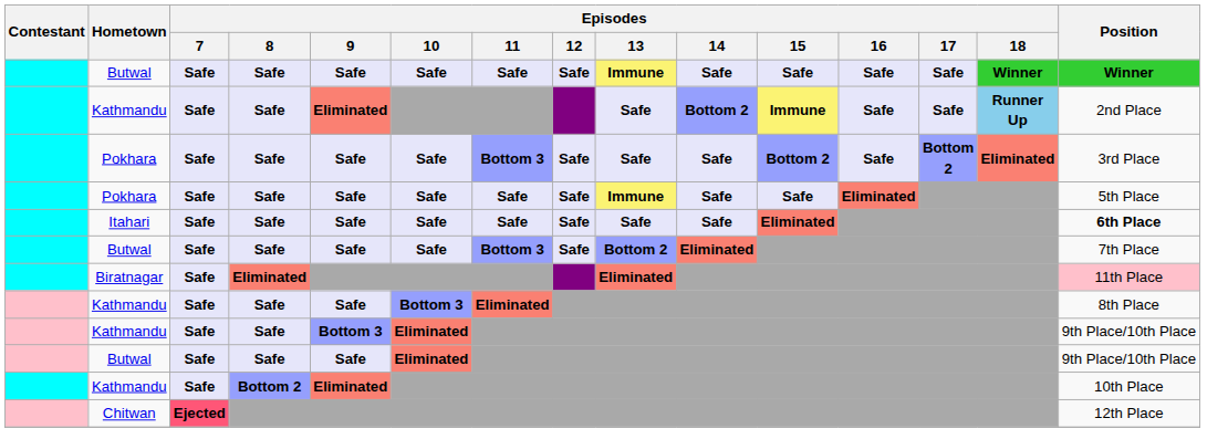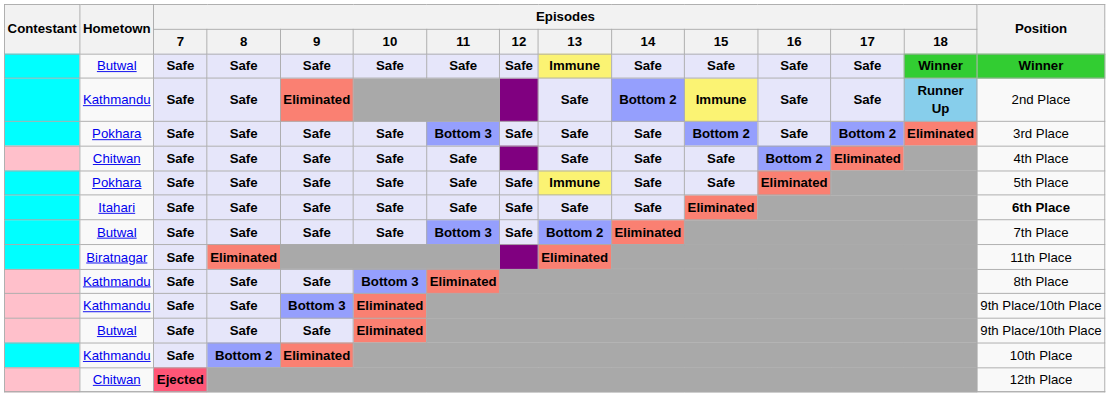 <table class="wikitable sortable" style="text-align: center; font-size:90%; line-height:20px;">
 <tr>
 <th rowspan="2">Contestant</th>
 <th rowspan="2">Hometown</th>
 <th colspan="12">Episodes</th>
 <th rowspan="2">Position</th>
 </tr>
 <tr>
 <th width="35">7</th>
 <th width="35">8</th>
 <th width="35">9</th>
 <th width="35">10</th>
 <th width="35">11</th>
 <th width="35">12</th>
 <th width="35">13</th>
 <th width="35">14</th>
 <th width="35">15</th>
 <th width="35">16</th>
 <th width="35">17</th>
 <th width="35">18</th>
 </tr>
 <tr>
 <td bgcolor="cyan"><strong></strong></td>
 <td><a href='#'>Butwal</a></td>
 <td bgcolor="lavender"><strong>Safe</strong></td>
 <td bgcolor="lavender"><strong>Safe</strong></td>
 <td bgcolor="lavender"><strong>Safe</strong></td>
 <td bgcolor="lavender"><strong>Safe</strong></td>
 <td bgcolor="lavender"><strong>Safe</strong></td>
 <td bgcolor="lavender"><strong>Safe</strong></td>
 <td bgcolor="FBF373"><strong>Immune</strong></td>
 <td bgcolor="lavender"><strong>Safe</strong></td>
 <td bgcolor="lavender"><strong>Safe</strong></td>
 <td bgcolor="lavender"><strong>Safe</strong></td>
 <td bgcolor="lavender"><strong>Safe</strong></td>
 <td bgcolor="limegreen"><strong>Winner</strong></td>
 <td bgcolor="limegreen"><strong>Winner</strong></td>
 </tr>
 <tr>
 <td bgcolor="cyan"><strong></strong></td>
 <td><a href='#'>Kathmandu</a></td>
 <td bgcolor="lavender"><strong>Safe</strong></td>
 <td bgcolor="lavender"><strong>Safe</strong></td>
 <td bgcolor="salmon"><strong>Eliminated</strong></td>
 <td colspan="2" style="background:darkgray;"></td>
 <td bgcolor="purple"><strong></strong></td>
 <td bgcolor="lavender"><strong>Safe</strong></td>
 <td bgcolor="959ffd"><strong>Bottom 2</strong></td>
 <td bgcolor="FBF373"><strong>Immune</strong></td>
 <td bgcolor="lavender"><strong>Safe</strong></td>
 <td bgcolor="lavender"><strong>Safe</strong></td>
 <td bgcolor="skyblue"><strong>Runner Up</strong></td>
 <td>2nd Place</td>
 </tr>
 <tr>
 <td bgcolor="cyan"><strong></strong></td>
 <td><a href='#'>Pokhara</a></td>
 <td bgcolor="lavender"><strong>Safe</strong></td>
 <td bgcolor="lavender"><strong>Safe</strong></td>
 <td bgcolor="lavender"><strong>Safe</strong></td>
 <td bgcolor="lavender"><strong>Safe</strong></td>
 <td bgcolor="959ffd"><strong>Bottom 3</strong></td>
 <td bgcolor="lavender"><strong>Safe</strong></td>
 <td bgcolor="lavender"><strong>Safe</strong></td>
 <td bgcolor="lavender"><strong>Safe</strong></td>
 <td bgcolor="959ffd"><strong>Bottom 2</strong></td>
 <td bgcolor="lavender"><strong>Safe</strong></td>
 <td bgcolor="959ffd"><strong>Bottom 2</strong></td>
 <td bgcolor="salmon"><strong>Eliminated</strong></td>
 <td>3rd Place</td>
 </tr>
 <tr>
+<td bgcolor="pink"><strong></strong></td>
+<td><a href='#'>Chitwan</a></td>
+<td bgcolor="lavender"><strong>Safe</strong></td>
+<td bgcolor="lavender"><strong>Safe</strong></td>
+<td bgcolor="lavender"><strong>Safe</strong></td>
+<td bgcolor="lavender"><strong>Safe</strong></td>
+<td bgcolor="lavender"><strong>Safe</strong></td>
+<td bgcolor="purple"><strong></strong></td>
+<td bgcolor="lavender"><strong>Safe</strong></td>
+<td bgcolor="lavender"><strong>Safe</strong></td>
+<td bgcolor="lavender"><strong>Safe</strong></td>
+<td bgcolor="959ffd"><strong>Bottom 2</strong></td>
+<td bgcolor="salmon"><strong>Eliminated</strong></td>
+<td colspan="1" style="background:darkgray;"></td>
+<td>4th Place</td>
+</tr>
+<tr>
 <td bgcolor="cyan"><strong></strong></td>
 <td><a href='#'>Pokhara</a></td>
 <td bgcolor="lavender"><strong>Safe</strong></td>
 <td bgcolor="lavender"><strong>Safe</strong></td>
 <td bgcolor="lavender"><strong>Safe</strong></td>
 <td bgcolor="lavender"><strong>Safe</strong></td>
 <td bgcolor="lavender"><strong>Safe</strong></td>
 <td bgcolor="lavender"><strong>Safe</strong></td>
 <td bgcolor="FBF373"><strong>Immune</strong></td>
 <td bgcolor="lavender"><strong>Safe</strong></td>
 <td bgcolor="lavender"><strong>Safe</strong></td>
 <td bgcolor="salmon"><strong>Eliminated</strong></td>
 <td colspan="2" style="background:darkgray;"></td>
 <td>5th Place</td>
 </tr>
 <tr>
 <td bgcolor="cyan"><strong></strong></td>
 <td><a href='#'>Itahari</a></td>
 <td bgcolor="lavender"><strong>Safe</strong></td>
 <td bgcolor="lavender"><strong>Safe</strong></td>
 <td bgcolor="lavender"><strong>Safe</strong></td>
 <td bgcolor="lavender"><strong>Safe</strong></td>
 <td bgcolor="lavender"><strong>Safe</strong></td>
 <td bgcolor="lavender"><strong>Safe</strong></td>
 <td bgcolor="lavender"><strong>Safe</strong></td>
 <td bgcolor="lavender"><strong>Safe</strong></td>
 <td bgcolor="salmon"><strong>Eliminated</strong></td>
 <td colspan="3" style="background:darkgray;"></td>
 <td><strong>6th Place</strong></td>
 </tr>
 <tr>
 <td bgcolor="cyan"><strong></strong></td>
 <td><a href='#'>Butwal</a></td>
 <td bgcolor="lavender"><strong>Safe</strong></td>
 <td bgcolor="lavender"><strong>Safe</strong></td>
 <td bgcolor="lavender"><strong>Safe</strong></td>
 <td bgcolor="lavender"><strong>Safe</strong></td>
 <td bgcolor="959ffd"><strong>Bottom 3</strong></td>
 <td bgcolor="lavender"><strong>Safe</strong></td>
 <td bgcolor="959ffd"><strong>Bottom 2</strong></td>
 <td bgcolor="salmon"><strong>Eliminated</strong></td>
 <td colspan="4" style="background:darkgray;"></td>
 <td>7th Place</td>
 </tr>
 <tr>
 <td bgcolor="cyan"><strong></strong></td>
 <td><a href='#'>Biratnagar</a></td>
 <td bgcolor="lavender"><strong>Safe</strong></td>
 <td bgcolor="salmon"><strong>Eliminated</strong></td>
 <td colspan="3" style="background:darkgray;"></td>
 <td bgcolor="purple"><strong></strong></td>
 <td bgcolor="salmon"><strong>Eliminated</strong></td>
 <td colspan="5" style="background:darkgray;"></td>
-<td style="background: pink;">11th Place</td>
+<td>11th Place</td>
 </tr>
 <tr>
 <td bgcolor="pink"><strong></strong></td>
 <td><a href='#'>Kathmandu</a></td>
 <td bgcolor="lavender"><strong>Safe</strong></td>
 <td bgcolor="lavender"><strong>Safe</strong></td>
 <td bgcolor="lavender"><strong>Safe</strong></td>
 <td bgcolor="959ffd"><strong>Bottom 3</strong></td>
 <td bgcolor="salmon"><strong>Eliminated</strong></td>
 <td colspan="7" style="background:darkgray;"></td>
 <td>8th Place</td>
 </tr>
 <tr>
 <td bgcolor="pink"><strong></strong></td>
 <td><a href='#'>Kathmandu</a></td>
 <td bgcolor="lavender"><strong>Safe</strong></td>
 <td bgcolor="lavender"><strong>Safe</strong></td>
 <td bgcolor="959ffd"><strong>Bottom 3</strong></td>
 <td bgcolor="salmon"><strong>Eliminated</strong></td>
 <td colspan="8" style="background:darkgray;"></td>
 <td>9th Place/10th Place</td>
 </tr>
 <tr>
 <td bgcolor="pink"><strong></strong></td>
 <td><a href='#'>Butwal</a></td>
 <td bgcolor="lavender"><strong>Safe</strong></td>
 <td bgcolor="lavender"><strong>Safe</strong></td>
 <td bgcolor="lavender"><strong>Safe</strong></td>
 <td bgcolor="salmon"><strong>Eliminated</strong></td>
 <td colspan="8" style="background:darkgray;"></td>
 <td>9th Place/10th Place</td>
 </tr>
 <tr>
 <td bgcolor="cyan"><strong></strong></td>
 <td><a href='#'>Kathmandu</a></td>
 <td bgcolor="lavender"><strong>Safe</strong></td>
 <td bgcolor="959ffd"><strong>Bottom 2</strong></td>
 <td bgcolor="salmon"><strong>Eliminated</strong></td>
 <td colspan="9" style="background:darkgray;"></td>
 <td>10th Place</td>
 </tr>
 <tr>
 <td bgcolor="pink"><strong></strong></td>
 <td><a href='#'>Chitwan</a></td>
 <td bgcolor="FF5677"><strong>Ejected</strong></td>
 <td colspan="11" style="background:darkgray;"></td>
 <td>12th Place</td>
 </tr>
 <tr>
 </tr>
 </table>
